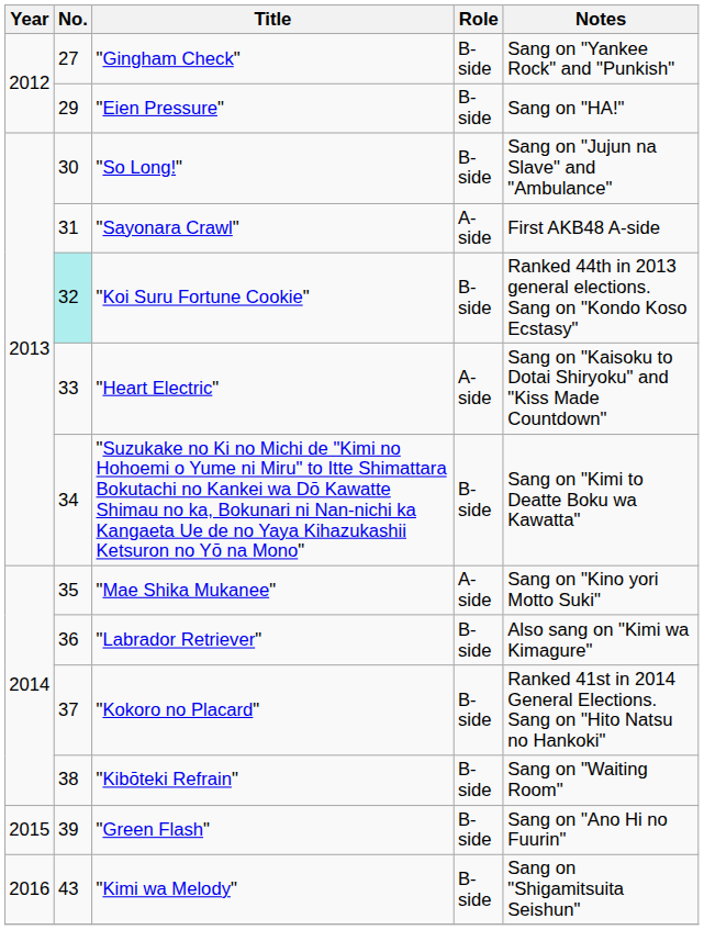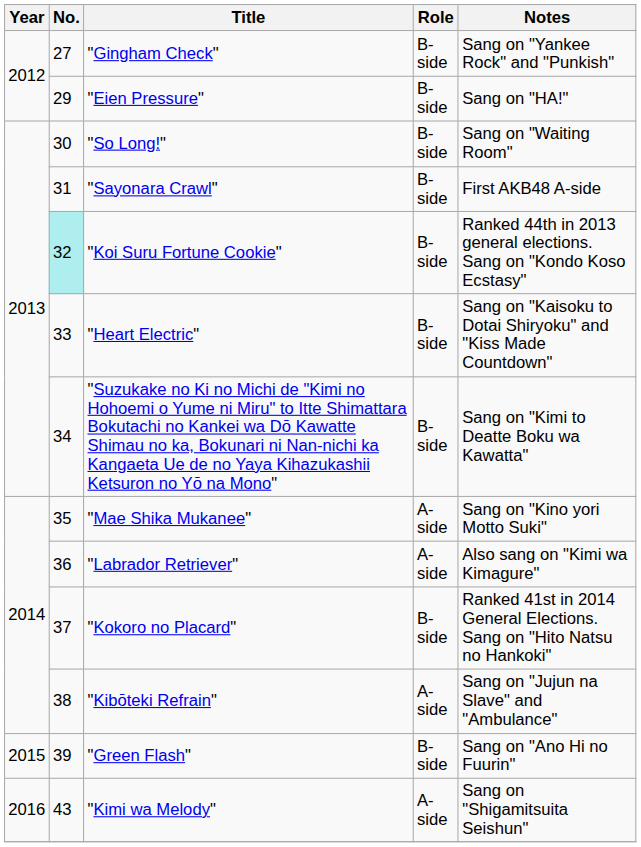 <table class="wikitable sortable">
 <tr>
 <th>Year</th>
 <th data-sort-type="number">No. </th>
 <th>Title </th>
 <th>Role </th>
 <th class="unsortable">Notes </th>
 </tr>
 <tr>
 <td rowspan="2">2012</td>
 <td>27</td>
 <td>"<a href='#'>Gingham Check</a>"</td>
 <td>B-side</td>
 <td>Sang on "Yankee Rock" and "Punkish"</td>
 </tr>
 <tr>
 <td>29</td>
 <td>"<a href='#'>Eien Pressure</a>"</td>
 <td>B-side</td>
 <td>Sang on "HA!"</td>
 </tr>
 <tr>
 <td rowspan="5">2013</td>
 <td>30</td>
 <td>"<a href='#'>So Long!</a>"</td>
 <td>B-side</td>
-<td>Sang on "Jujun na Slave" and "Ambulance"</td>
+<td>Sang on "Waiting Room"</td>
 </tr>
 <tr>
 <td>31</td>
 <td>"<a href='#'>Sayonara Crawl</a>"</td>
-<td>A-side</td>
+<td>B-side</td>
 <td>First AKB48 A-side</td>
 </tr>
 <tr>
 <td style="background: paleturquoise;">32</td>
 <td>"<a href='#'>Koi Suru Fortune Cookie</a>"</td>
 <td>B-side</td>
 <td>Ranked 44th in 2013 general elections. Sang on "Kondo Koso Ecstasy"</td>
 </tr>
 <tr>
 <td>33</td>
 <td>"<a href='#'>Heart Electric</a>"</td>
-<td>A-side</td>
+<td>B-side</td>
 <td>Sang on "Kaisoku to Dotai Shiryoku" and "Kiss Made Countdown"</td>
 </tr>
 <tr>
 <td>34</td>
 <td>"<a href='#'>Suzukake no Ki no Michi de "Kimi no Hohoemi o Yume ni Miru" to Itte Shimattara Bokutachi no Kankei wa Dō Kawatte Shimau no ka, Bokunari ni Nan-nichi ka Kangaeta Ue de no Yaya Kihazukashii Ketsuron no Yō na Mono</a>"</td>
 <td>B-side</td>
 <td>Sang on "Kimi to Deatte Boku wa Kawatta"</td>
 </tr>
 <tr>
 <td rowspan="4">2014</td>
 <td>35</td>
 <td>"<a href='#'>Mae Shika Mukanee</a>"</td>
 <td>A-side</td>
 <td>Sang on "Kino yori Motto Suki"</td>
 </tr>
 <tr>
 <td>36</td>
 <td>"<a href='#'>Labrador Retriever</a>"</td>
-<td>B-side</td>
+<td>A-side</td>
 <td>Also sang on "Kimi wa Kimagure"</td>
 </tr>
 <tr>
 <td>37</td>
 <td>"<a href='#'>Kokoro no Placard</a>"</td>
 <td>B-side</td>
 <td>Ranked 41st in 2014 General Elections. Sang on "Hito Natsu no Hankoki"</td>
 </tr>
 <tr>
 <td>38</td>
 <td>"<a href='#'>Kibōteki Refrain</a>"</td>
-<td>B-side</td>
-<td>Sang on "Waiting Room"</td>
+<td>A-side</td>
+<td>Sang on "Jujun na Slave" and "Ambulance"</td>
 </tr>
 <tr>
 <td>2015</td>
 <td>39</td>
 <td>"<a href='#'>Green Flash</a>"</td>
 <td>B-side</td>
 <td>Sang on "Ano Hi no Fuurin"</td>
 </tr>
 <tr>
 <td>2016</td>
 <td>43</td>
 <td>"<a href='#'>Kimi wa Melody</a>"</td>
-<td>B-side</td>
+<td>A-side</td>
 <td>Sang on "Shigamitsuita Seishun"</td>
 </tr>
 <tr>
 </tr>
 </table>
